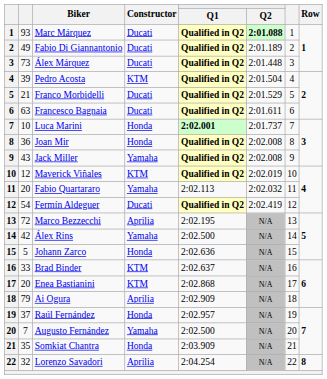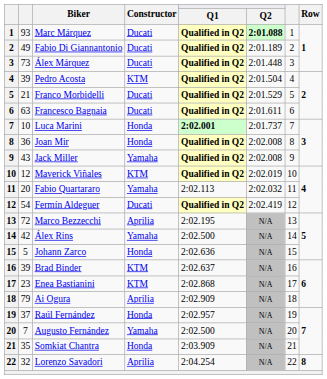 <table class="wikitable sortable" style="font-size: 85%;">
 <tr>
 <th rowspan="2"></th>
 <th rowspan="2"></th>
 <th rowspan="2">Biker</th>
 <th rowspan="2">Constructor</th>
 <th colspan="2" style="background:#eaecf0; text-align:center;"></th>
 <th rowspan="2"></th>
 <th rowspan="2">Row</th>
 </tr>
 <tr>
 <th scope="col">Q1</th>
 <th scope="col">Q2</th>
 </tr>
 <tr>
 <th scope="row">1</th>
 <td align="center">93</td>
 <td> <a href='#'>Marc Márquez</a></td>
 <td><a href='#'>Ducati</a></td>
 <td style="background:#ffffbf;"><strong>Qualified in Q2</strong></td>
 <td style="background:#ccffcc;"><strong>2:01.088</strong></td>
 <td align="center">1</td>
 <td rowspan="3"><strong>1</strong></td>
 </tr>
 <tr>
 <th scope="row">2</th>
 <td align="center">49</td>
 <td> <a href='#'>Fabio Di Giannantonio</a></td>
 <td><a href='#'>Ducati</a></td>
 <td style="background:#ffffbf;"><strong>Qualified in Q2</strong></td>
 <td>2:01.189</td>
 <td align="center">2</td>
 </tr>
 <tr>
 <th scope="row">3</th>
 <td align="center">73</td>
 <td> <a href='#'>Álex Márquez</a></td>
 <td><a href='#'>Ducati</a></td>
 <td style="background:#ffffbf;"><strong>Qualified in Q2</strong></td>
 <td>2:01.448</td>
 <td align="center">3</td>
 </tr>
 <tr>
 <th scope="row">4</th>
 <td align="center">39</td>
 <td> <a href='#'>Pedro Acosta</a></td>
 <td><a href='#'>KTM</a></td>
 <td style="background:#ffffbf;"><strong>Qualified in Q2</strong></td>
 <td>2:01.504</td>
 <td align="center">4</td>
 <td rowspan="3"><strong>2</strong></td>
 </tr>
 <tr>
 <th scope="row">5</th>
 <td align="center">21</td>
 <td> <a href='#'>Franco Morbidelli</a></td>
 <td><a href='#'>Ducati</a></td>
 <td style="background:#ffffbf;"><strong>Qualified in Q2</strong></td>
 <td>2:01.529</td>
 <td align="center">5</td>
 </tr>
 <tr>
 <th scope="row">6</th>
 <td align="center">63</td>
 <td> <a href='#'>Francesco Bagnaia</a></td>
 <td><a href='#'>Ducati</a></td>
 <td style="background:#ffffbf;"><strong>Qualified in Q2</strong></td>
 <td>2:01.611</td>
 <td align="center">6</td>
 </tr>
 <tr>
 <th scope="row">7</th>
 <td align="center">10</td>
 <td> <a href='#'>Luca Marini</a></td>
 <td><a href='#'>Honda</a></td>
 <td style="background:#ccffcc;"><strong>2:02.001</strong></td>
 <td>2:01.737</td>
 <td align="center">7</td>
 <td rowspan="3"><strong>3</strong></td>
 </tr>
 <tr>
 <th scope="row">8</th>
 <td align="center">36</td>
 <td> <a href='#'>Joan Mir</a></td>
 <td><a href='#'>Honda</a></td>
 <td style="background:#ffffbf;"><strong>Qualified in Q2</strong></td>
 <td>2:02.008</td>
 <td align="center">8</td>
 </tr>
 <tr>
 <th scope="row">9</th>
 <td align="center">43</td>
 <td> <a href='#'>Jack Miller</a></td>
 <td><a href='#'>Yamaha</a></td>
 <td style="background:#ffffbf;"><strong>Qualified in Q2</strong></td>
 <td>2:02.008</td>
 <td align="center">9</td>
 </tr>
 <tr>
 <th scope="row">10</th>
 <td align="center">12</td>
 <td> <a href='#'>Maverick Viñales</a></td>
 <td><a href='#'>KTM</a></td>
 <td style="background:#ffffbf;"><strong>Qualified in Q2</strong></td>
 <td>2:02.019</td>
 <td align="center">10</td>
 <td rowspan="3"><strong>4</strong></td>
 </tr>
 <tr>
 <th scope="row">11</th>
 <td align="center">20</td>
 <td> <a href='#'>Fabio Quartararo</a></td>
 <td><a href='#'>Yamaha</a></td>
 <td>2:02.113</td>
 <td>2:02.032</td>
 <td align="center">11</td>
 </tr>
 <tr>
 <th scope="row">12</th>
 <td align="center">54</td>
 <td> <a href='#'>Fermín Aldeguer</a></td>
 <td><a href='#'>Ducati</a></td>
 <td style="background:#ffffbf;"><strong>Qualified in Q2</strong></td>
 <td>2:02.419</td>
 <td align="center">12</td>
 </tr>
 <tr>
 <th scope="row">13</th>
 <td align="center">72</td>
 <td> <a href='#'>Marco Bezzecchi</a></td>
 <td><a href='#'>Aprilia</a></td>
 <td>2:02.195</td>
 <td style="background: silver" align="center" data-sort-value="19"><small>N/A</small></td>
 <td align="center">13</td>
 <td rowspan="3"><strong>5</strong></td>
 </tr>
 <tr>
 <th scope="row">14</th>
 <td align="center">42</td>
 <td> <a href='#'>Álex Rins</a></td>
 <td><a href='#'>Yamaha</a></td>
 <td>2:02.500</td>
 <td style="background: silver" align="center" data-sort-value="19"><small>N/A</small></td>
 <td align="center">14</td>
 </tr>
 <tr>
 <th scope="row">15</th>
 <td align="center">5</td>
 <td> <a href='#'>Johann Zarco</a></td>
 <td><a href='#'>Honda</a></td>
 <td>2:02.636</td>
 <td style="background: silver" align="center" data-sort-value="19"><small>N/A</small></td>
 <td align="center">15</td>
 </tr>
 <tr>
 <th scope="row">16</th>
-<td align="center">33</td>
+<td align="center">39</td>
 <td> <a href='#'>Brad Binder</a></td>
 <td><a href='#'>KTM</a></td>
 <td>2:02.637</td>
 <td style="background: silver" align="center" data-sort-value="19"><small>N/A</small></td>
 <td align="center">16</td>
 <td rowspan="3"><strong>6</strong></td>
 </tr>
 <tr>
 <th scope="row">17</th>
-<td align="center">20</td>
+<td align="center">23</td>
 <td> <a href='#'>Enea Bastianini</a></td>
 <td><a href='#'>KTM</a></td>
 <td>2:02.868</td>
 <td style="background: silver" align="center" data-sort-value="19"><small>N/A</small></td>
 <td align="center">17</td>
 </tr>
 <tr>
 <th scope="row">18</th>
 <td align="center">79</td>
 <td> <a href='#'>Ai Ogura</a></td>
 <td><a href='#'>Aprilia</a></td>
 <td>2:02.909</td>
 <td style="background: silver" align="center" data-sort-value="19"><small>N/A</small></td>
 <td align="center">18</td>
 </tr>
 <tr>
 <th scope="row">19</th>
 <td align="center">37</td>
 <td> <a href='#'>Raúl Fernández</a></td>
 <td><a href='#'>Honda</a></td>
 <td>2:02.957</td>
 <td style="background: silver" align="center" data-sort-value="19"><small>N/A</small></td>
 <td align="center">19</td>
 <td rowspan="3"><strong>7</strong></td>
 </tr>
 <tr>
 <th scope="row">20</th>
 <td align="center">7</td>
 <td> <a href='#'>Augusto Fernández</a></td>
 <td><a href='#'>Yamaha</a></td>
 <td>2:02.500</td>
 <td style="background: silver" align="center" data-sort-value="21"><small>N/A</small></td>
 <td align="center">20</td>
 </tr>
 <tr>
 <th scope="row">21</th>
 <td align="center">35</td>
 <td> <a href='#'>Somkiat Chantra</a></td>
 <td><a href='#'>Honda</a></td>
 <td>2:03.909</td>
 <td style="background: silver" align="center" data-sort-value="22"><small>N/A</small></td>
 <td align="center">21</td>
 </tr>
 <tr>
 <th scope="row">22</th>
 <td align="center">32</td>
 <td> <a href='#'>Lorenzo Savadori</a></td>
 <td><a href='#'>Aprilia</a></td>
 <td>2:04.254</td>
 <td style="background: silver" align="center" data-sort-value="22"><small>N/A</small></td>
 <td align="center">22</td>
 <td rowspan="1"><strong>8</strong></td>
 </tr>
 <tr>
 <th colspan="8"></th>
 </tr>
 </table>
